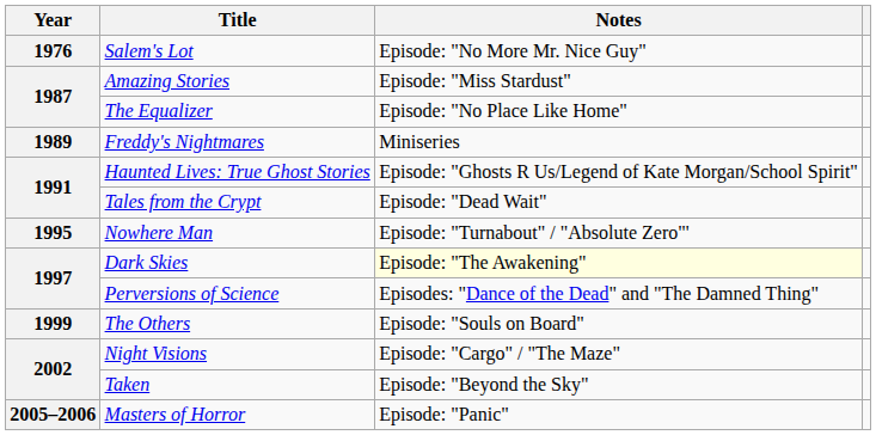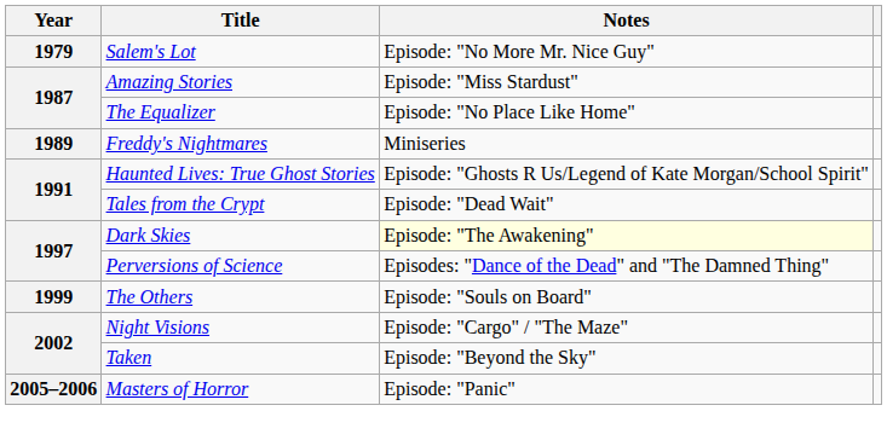 <table class="wikitable plainrowheaders" style="margin-right: 0;">
 <tr>
 <th scope="col">Year</th>
 <th scope="col">Title</th>
 <th scope="col">Notes</th>
 <th scope="col"></th>
 </tr>
 <tr>
-<th scope="row">1976</th>
+<th scope="row">1979</th>
 <td><em><a href='#'>Salem's Lot</a></em></td>
 <td>Episode: "No More Mr. Nice Guy"</td>
 <td style="text-align:center;"></td>
 </tr>
 <tr>
 <th scope="row" rowspan=2>1987</th>
 <td><em><a href='#'>Amazing Stories</a></em></td>
 <td>Episode: "Miss Stardust"</td>
 <td style="text-align:center;"></td>
 </tr>
 <tr>
 <td><em><a href='#'>The Equalizer</a></em></td>
 <td>Episode: "No Place Like Home"</td>
 <td style="text-align:center;"></td>
 </tr>
 <tr>
 <th scope="row">1989</th>
 <td><em><a href='#'>Freddy's Nightmares</a></em></td>
 <td>Miniseries</td>
 <td style="text-align:center;"></td>
 </tr>
 <tr>
 <th scope="row" rowspan=2>1991</th>
 <td><em><a href='#'>Haunted Lives: True Ghost Stories</a></em></td>
 <td>Episode: "Ghosts R Us/Legend of Kate Morgan/School Spirit"</td>
 <td style="text-align:center;"></td>
 </tr>
 <tr>
 <td><em><a href='#'>Tales from the Crypt</a></em></td>
 <td>Episode: "Dead Wait"</td>
-<td style="text-align:center;"></td>
-</tr>
-<tr>
-<th scope="row">1995</th>
-<td><em><a href='#'>Nowhere Man</a></em></td>
-<td>Episode: "Turnabout" / "Absolute Zero"'</td>
 <td style="text-align:center;"></td>
 </tr>
 <tr>
 <th scope="row" rowspan=2>1997</th>
 <td><em><a href='#'>Dark Skies</a></em></td>
 <td style="background: lightyellow;">Episode: "The Awakening"</td>
 <td style="text-align:center;"></td>
 </tr>
 <tr>
 <td><em><a href='#'>Perversions of Science</a></em></td>
 <td>Episodes: "<a href='#'>Dance of the Dead</a>" and "The Damned Thing"</td>
 <td style="text-align:center;"></td>
 </tr>
 <tr>
 <th scope="row">1999</th>
 <td><em><a href='#'>The Others</a></em></td>
 <td>Episode: "Souls on Board"</td>
 <td style="text-align:center;"></td>
 </tr>
 <tr>
 <th scope="row" rowspan=2>2002</th>
 <td><em><a href='#'>Night Visions</a></em></td>
 <td>Episode: "Cargo" / "The Maze"</td>
 <td style="text-align:center;"></td>
 </tr>
 <tr>
 <td><em><a href='#'>Taken</a></em></td>
 <td>Episode: "Beyond the Sky"</td>
 <td style="text-align:center;"></td>
 </tr>
 <tr>
 <th scope="row">2005–2006</th>
 <td><em><a href='#'>Masters of Horror</a></em></td>
 <td>Episode: "Panic"</td>
 <td style="text-align:center;"></td>
 </tr>
 <tr>
 </tr>
 </table>
